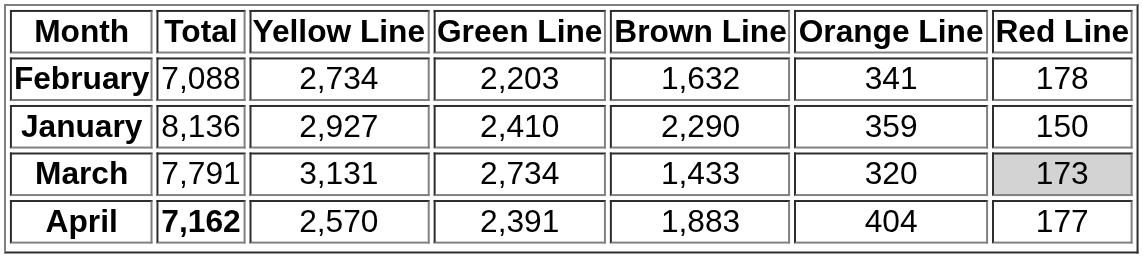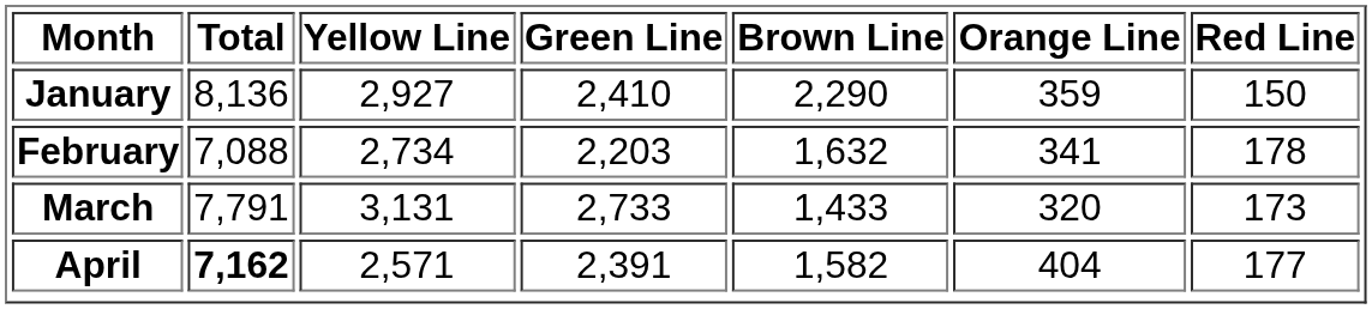 <table border="1">
 <tr>
 <th>Month</th>
 <th>Total</th>
 <th>Yellow Line</th>
 <th>Green Line</th>
 <th>Brown Line</th>
 <th>Orange Line</th>
 <th>Red Line</th>
 </tr>
 <tr align=center>
+<th>January </th>
+<td>8,136</td>
+<td>2,927</td>
+<td>2,410</td>
+<td>2,290</td>
+<td>359</td>
+<td>150</td>
+</tr>
+<tr align=center>
 <th>February </th>
 <td>7,088</td>
 <td>2,734</td>
 <td>2,203</td>
 <td>1,632</td>
 <td>341</td>
 <td>178</td>
 </tr>
 <tr align=center>
-<th>January </th>
-<td>8,136</td>
-<td>2,927</td>
-<td>2,410</td>
-<td>2,290</td>
-<td>359</td>
-<td>150</td>
-</tr>
-<tr align=center>
 <th>March </th>
 <td>7,791</td>
 <td>3,131</td>
-<td>2,734</td>
+<td>2,733</td>
 <td>1,433</td>
 <td>320</td>
-<td style="background: lightgrey;">173</td>
+<td>173</td>
 </tr>
 <tr align=center>
 <th>April </th>
 <td><strong>7,162</strong></td>
-<td>2,570</td>
+<td>2,571</td>
 <td>2,391</td>
-<td>1,883</td>
+<td>1,582</td>
 <td>404</td>
 <td>177</td>
 </tr>
 <tr align=center>
 </tr>
 </table>
